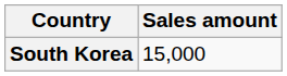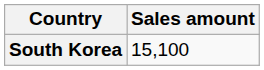 <table class="wikitable plainrowheaders">
 <tr>
 <th>Country</th>
 <th>Sales amount</th>
 </tr>
 <tr>
 <th scope="row">South Korea</th>
-<td>15,000</td>
+<td>15,100</td>
 </tr>
 </table>
